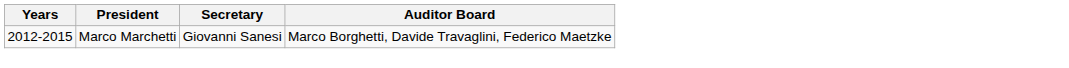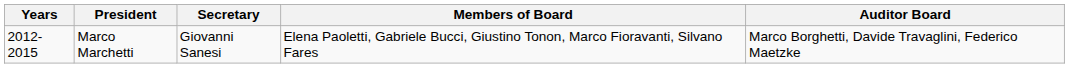 <table class="wikitable">
 <tr>
 <th>Years</th>
 <th>President</th>
 <th>Secretary</th>
+<th>Members of Board</th>
 <th>Auditor Board</th>
 </tr>
 <tr>
 <td>2012-2015</td>
 <td>Marco Marchetti</td>
 <td>Giovanni Sanesi</td>
+<td>Elena Paoletti, Gabriele Bucci, Giustino Tonon, Marco Fioravanti, Silvano Fares</td>
 <td>Marco Borghetti, Davide Travaglini, Federico Maetzke</td>
 </tr>
 </table>
